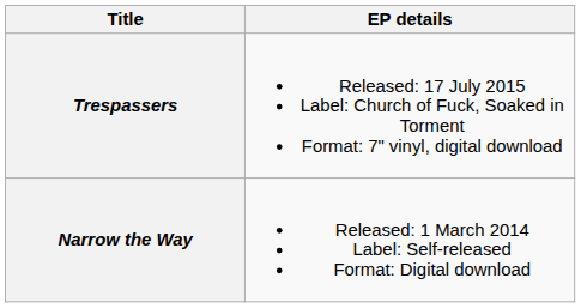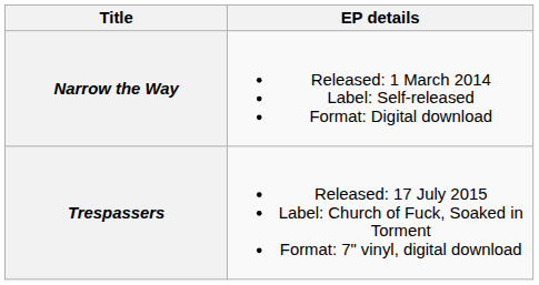 <table class="wikitable plainrowheaders" style="text-align:center;">
 <tr>
 <th scope="col" style="width:13em;">Title</th>
 <th scope="col" style="width:18em;">EP details</th>
 </tr>
 <tr>
+<th scope="row"><em>Narrow the Way</em></th>
+<td><br><ul><li>Released: 1 March 2014</li><li>Label: Self-released</li><li>Format: Digital download</li></ul></td>
+</tr>
+<tr>
 <th scope="row"><em>Trespassers</em></th>
 <td><br><ul><li>Released: 17 July 2015</li><li>Label: Church of Fuck, Soaked in Torment</li><li>Format: 7" vinyl, digital download</li></ul></td>
 </tr>
-<tr>
-<th scope="row"><em>Narrow the Way</em></th>
-<td><br><ul><li>Released: 1 March 2014</li><li>Label: Self-released</li><li>Format: Digital download</li></ul></td>
-</tr>
 </table>
